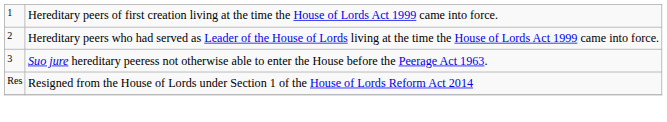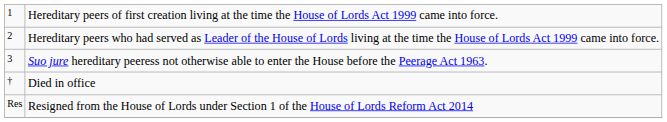 <table class="wikitable">
 <tr>
 <td><sup>1</sup></td>
 <td>Hereditary peers of first creation living at the time the <a href='#'>House of Lords Act 1999</a> came into force.</td>
 </tr>
 <tr>
 <td><sup>2</sup></td>
 <td>Hereditary peers who had served as <a href='#'>Leader of the House of Lords</a> living at the time the <a href='#'>House of Lords Act 1999</a> came into force.</td>
 </tr>
 <tr>
 <td><sup>3</sup></td>
 <td><em><a href='#'>Suo jure</a></em> hereditary peeress not otherwise able to enter the House before the <a href='#'>Peerage Act 1963</a>.</td>
 </tr>
 <tr>
+<td><sup>†</sup></td>
+<td>Died in office</td>
+</tr>
+<tr>
 <td><sup>Res</sup></td>
 <td>Resigned from the House of Lords under Section 1 of the <a href='#'>House of Lords Reform Act 2014</a></td>
 </tr>
 <tr>
 </tr>
 </table>
